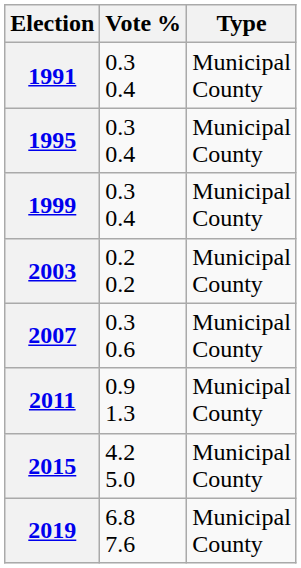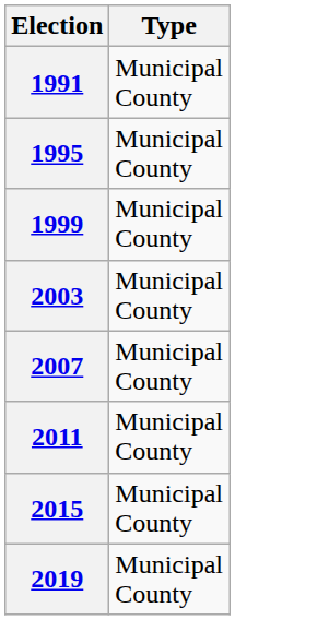 <table class="wikitable">
 <tr>
 <th>Election</th>
-<th style="line-height:100%">Vote %</th>
 <th>Type</th>
 </tr>
 <tr>
 <th><a href='#'>1991</a></th>
-<td>0.3<br>0.4</td>
 <td>Municipal<br>County</td>
 </tr>
 <tr>
 <th><a href='#'>1995</a></th>
-<td>0.3<br>0.4</td>
 <td>Municipal<br>County</td>
 </tr>
 <tr>
 <th><a href='#'>1999</a></th>
-<td>0.3<br>0.4</td>
 <td>Municipal<br>County</td>
 </tr>
 <tr>
 <th><a href='#'>2003</a></th>
-<td>0.2<br>0.2</td>
 <td>Municipal<br>County</td>
 </tr>
 <tr>
 <th><a href='#'>2007</a></th>
-<td>0.3<br>0.6</td>
 <td>Municipal<br>County</td>
 </tr>
 <tr>
 <th><a href='#'>2011</a></th>
-<td>0.9<br>1.3</td>
 <td>Municipal<br>County</td>
 </tr>
 <tr>
 <th><a href='#'>2015</a></th>
-<td>4.2<br>5.0</td>
 <td>Municipal<br>County</td>
 </tr>
 <tr>
 <th><a href='#'>2019</a></th>
-<td>6.8<br>7.6</td>
 <td>Municipal<br>County</td>
 </tr>
 </table>
